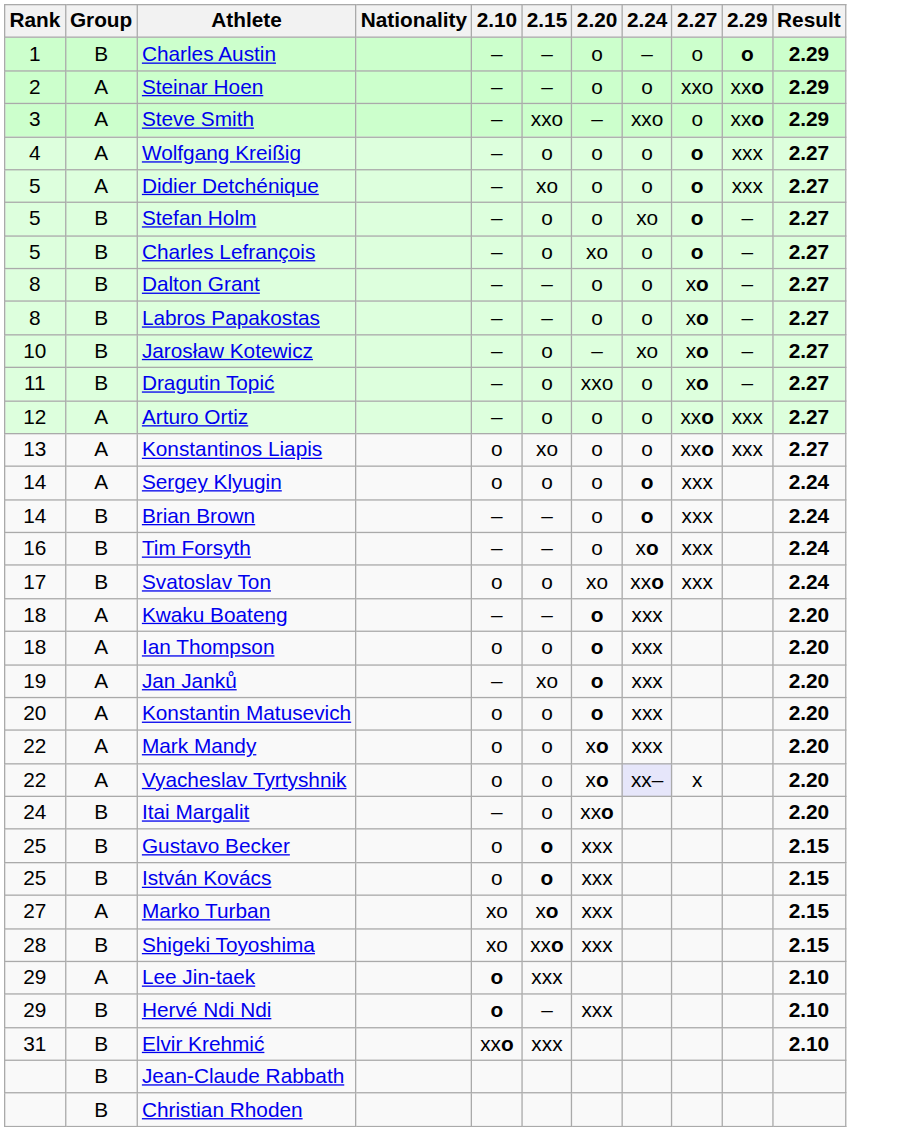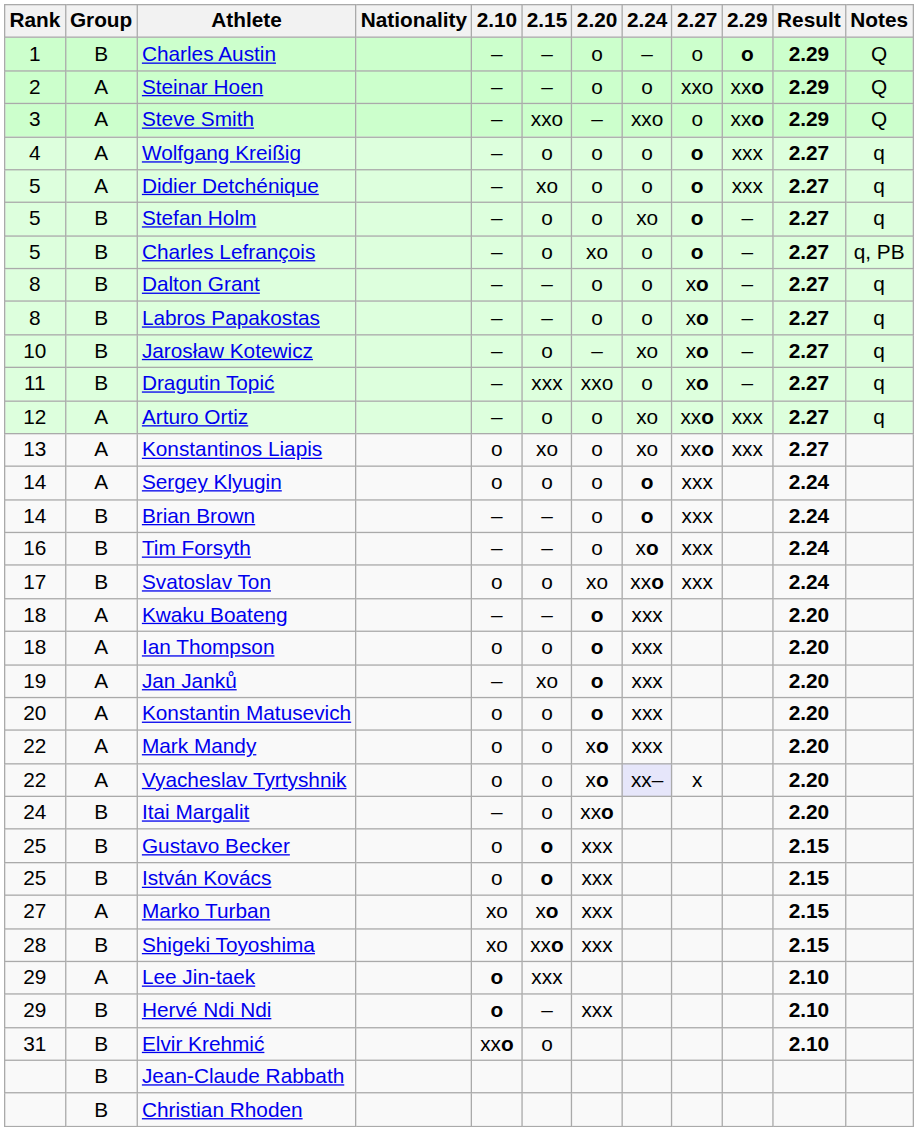 <table class="wikitable sortable" style="text-align:center">
 <tr>
 <th>Rank</th>
 <th>Group</th>
 <th>Athlete</th>
 <th>Nationality</th>
 <th>2.10</th>
 <th>2.15</th>
 <th>2.20</th>
 <th>2.24</th>
 <th>2.27</th>
 <th>2.29</th>
 <th>Result</th>
+<th>Notes</th>
 </tr>
 <tr bgcolor=ccffcc>
 <td>1</td>
 <td>B</td>
 <td align=left><a href='#'>Charles Austin</a></td>
 <td align=left></td>
 <td>–</td>
 <td>–</td>
 <td>o</td>
 <td>–</td>
 <td>o</td>
 <td><strong>o</strong></td>
 <td><strong>2.29</strong></td>
+<td>Q</td>
 </tr>
 <tr bgcolor=ccffcc>
 <td>2</td>
 <td>A</td>
 <td align=left><a href='#'>Steinar Hoen</a></td>
 <td align=left></td>
 <td>–</td>
 <td>–</td>
 <td>o</td>
 <td>o</td>
 <td>xxo</td>
 <td>xx<strong>o</strong></td>
 <td><strong>2.29</strong></td>
+<td>Q</td>
 </tr>
 <tr bgcolor=ccffcc>
 <td>3</td>
 <td>A</td>
 <td align=left><a href='#'>Steve Smith</a></td>
 <td align=left></td>
 <td>–</td>
 <td>xxo</td>
 <td>–</td>
 <td>xxo</td>
 <td>o</td>
 <td>xx<strong>o</strong></td>
 <td><strong>2.29</strong></td>
+<td>Q</td>
 </tr>
 <tr bgcolor=ddffdd>
 <td>4</td>
 <td>A</td>
 <td align=left><a href='#'>Wolfgang Kreißig</a></td>
 <td align=left></td>
 <td>–</td>
 <td>o</td>
 <td>o</td>
 <td>o</td>
 <td><strong>o</strong></td>
 <td>xxx</td>
 <td><strong>2.27</strong></td>
+<td>q</td>
 </tr>
 <tr bgcolor=ddffdd>
 <td>5</td>
 <td>A</td>
 <td align=left><a href='#'>Didier Detchénique</a></td>
 <td align=left></td>
 <td>–</td>
 <td>xo</td>
 <td>o</td>
 <td>o</td>
 <td><strong>o</strong></td>
 <td>xxx</td>
 <td><strong>2.27</strong></td>
+<td>q</td>
 </tr>
 <tr bgcolor=ddffdd>
 <td>5</td>
 <td>B</td>
 <td align=left><a href='#'>Stefan Holm</a></td>
 <td align=left></td>
 <td>–</td>
 <td>o</td>
 <td>o</td>
 <td>xo</td>
 <td><strong>o</strong></td>
 <td>–</td>
 <td><strong>2.27</strong></td>
+<td>q</td>
 </tr>
 <tr bgcolor=ddffdd>
 <td>5</td>
 <td>B</td>
 <td align=left><a href='#'>Charles Lefrançois</a></td>
 <td align=left></td>
 <td>–</td>
 <td>o</td>
 <td>xo</td>
 <td>o</td>
 <td><strong>o</strong></td>
 <td>–</td>
 <td><strong>2.27</strong></td>
+<td>q, PB</td>
 </tr>
 <tr bgcolor=ddffdd>
 <td>8</td>
 <td>B</td>
 <td align=left><a href='#'>Dalton Grant</a></td>
 <td align=left></td>
 <td>–</td>
 <td>–</td>
 <td>o</td>
 <td>o</td>
 <td>x<strong>o</strong></td>
 <td>–</td>
 <td><strong>2.27</strong></td>
+<td>q</td>
 </tr>
 <tr bgcolor=ddffdd>
 <td>8</td>
 <td>B</td>
 <td align=left><a href='#'>Labros Papakostas</a></td>
 <td align=left></td>
 <td>–</td>
 <td>–</td>
 <td>o</td>
 <td>o</td>
 <td>x<strong>o</strong></td>
 <td>–</td>
 <td><strong>2.27</strong></td>
+<td>q</td>
 </tr>
 <tr bgcolor=ddffdd>
 <td>10</td>
 <td>B</td>
 <td align=left><a href='#'>Jarosław Kotewicz</a></td>
 <td align=left></td>
 <td>–</td>
 <td>o</td>
 <td>–</td>
 <td>xo</td>
 <td>x<strong>o</strong></td>
 <td>–</td>
 <td><strong>2.27</strong></td>
+<td>q</td>
 </tr>
 <tr bgcolor=ddffdd>
 <td>11</td>
 <td>B</td>
 <td align=left><a href='#'>Dragutin Topić</a></td>
 <td align=left></td>
 <td>–</td>
-<td>o</td>
+<td>xxx</td>
 <td>xxo</td>
 <td>o</td>
 <td>x<strong>o</strong></td>
 <td>–</td>
 <td><strong>2.27</strong></td>
+<td>q</td>
 </tr>
 <tr bgcolor=ddffdd>
 <td>12</td>
 <td>A</td>
 <td align=left><a href='#'>Arturo Ortiz</a></td>
 <td align=left></td>
 <td>–</td>
 <td>o</td>
 <td>o</td>
-<td>o</td>
+<td>xo</td>
 <td>xx<strong>o</strong></td>
 <td>xxx</td>
 <td><strong>2.27</strong></td>
+<td>q</td>
 </tr>
 <tr>
 <td>13</td>
 <td>A</td>
 <td align=left><a href='#'>Konstantinos Liapis</a></td>
 <td align=left></td>
 <td>o</td>
 <td>xo</td>
 <td>o</td>
-<td>o</td>
+<td>xo</td>
 <td>xx<strong>o</strong></td>
 <td>xxx</td>
 <td><strong>2.27</strong></td>
+<td></td>
 </tr>
 <tr>
 <td>14</td>
 <td>A</td>
 <td align=left><a href='#'>Sergey Klyugin</a></td>
 <td align=left></td>
 <td>o</td>
 <td>o</td>
 <td>o</td>
 <td><strong>o</strong></td>
 <td>xxx</td>
 <td></td>
 <td><strong>2.24</strong></td>
+<td></td>
 </tr>
 <tr>
 <td>14</td>
 <td>B</td>
 <td align=left><a href='#'>Brian Brown</a></td>
 <td align=left></td>
 <td>–</td>
 <td>–</td>
 <td>o</td>
 <td><strong>o</strong></td>
 <td>xxx</td>
 <td></td>
 <td><strong>2.24</strong></td>
+<td></td>
 </tr>
 <tr>
 <td>16</td>
 <td>B</td>
 <td align=left><a href='#'>Tim Forsyth</a></td>
 <td align=left></td>
 <td>–</td>
 <td>–</td>
 <td>o</td>
 <td>x<strong>o</strong></td>
 <td>xxx</td>
 <td></td>
 <td><strong>2.24</strong></td>
+<td></td>
 </tr>
 <tr>
 <td>17</td>
 <td>B</td>
 <td align=left><a href='#'>Svatoslav Ton</a></td>
 <td align=left></td>
 <td>o</td>
 <td>o</td>
 <td>xo</td>
 <td>xx<strong>o</strong></td>
 <td>xxx</td>
 <td></td>
 <td><strong>2.24</strong></td>
+<td></td>
 </tr>
 <tr>
 <td>18</td>
 <td>A</td>
 <td align=left><a href='#'>Kwaku Boateng</a></td>
 <td align=left></td>
 <td>–</td>
 <td>–</td>
 <td><strong>o</strong></td>
 <td>xxx</td>
 <td></td>
 <td></td>
 <td><strong>2.20</strong></td>
+<td></td>
 </tr>
 <tr>
 <td>18</td>
 <td>A</td>
 <td align=left><a href='#'>Ian Thompson</a></td>
 <td align=left></td>
 <td>o</td>
 <td>o</td>
 <td><strong>o</strong></td>
 <td>xxx</td>
 <td></td>
 <td></td>
 <td><strong>2.20</strong></td>
+<td></td>
 </tr>
 <tr>
 <td>19</td>
 <td>A</td>
 <td align=left><a href='#'>Jan Janků</a></td>
 <td align=left></td>
 <td>–</td>
 <td>xo</td>
 <td><strong>o</strong></td>
 <td>xxx</td>
 <td></td>
 <td></td>
 <td><strong>2.20</strong></td>
+<td></td>
 </tr>
 <tr>
 <td>20</td>
 <td>A</td>
 <td align=left><a href='#'>Konstantin Matusevich</a></td>
 <td align=left></td>
 <td>o</td>
 <td>o</td>
 <td><strong>o</strong></td>
 <td>xxx</td>
 <td></td>
 <td></td>
 <td><strong>2.20</strong></td>
+<td></td>
 </tr>
 <tr>
 <td>22</td>
 <td>A</td>
 <td align=left><a href='#'>Mark Mandy</a></td>
 <td align=left></td>
 <td>o</td>
 <td>o</td>
 <td>x<strong>o</strong></td>
 <td>xxx</td>
 <td></td>
 <td></td>
 <td><strong>2.20</strong></td>
+<td></td>
 </tr>
 <tr>
 <td>22</td>
 <td>A</td>
 <td align=left><a href='#'>Vyacheslav Tyrtyshnik</a></td>
 <td align=left></td>
 <td>o</td>
 <td>o</td>
 <td>x<strong>o</strong></td>
 <td style="background: lavender;">xx–</td>
 <td>x</td>
 <td></td>
 <td><strong>2.20</strong></td>
+<td></td>
 </tr>
 <tr>
 <td>24</td>
 <td>B</td>
 <td align=left><a href='#'>Itai Margalit</a></td>
 <td align=left></td>
 <td>–</td>
 <td>o</td>
 <td>xx<strong>o</strong></td>
 <td></td>
 <td></td>
 <td></td>
 <td><strong>2.20</strong></td>
+<td></td>
 </tr>
 <tr>
 <td>25</td>
 <td>B</td>
 <td align=left><a href='#'>Gustavo Becker</a></td>
 <td align=left></td>
 <td>o</td>
 <td><strong>o</strong></td>
 <td>xxx</td>
 <td></td>
 <td></td>
 <td></td>
 <td><strong>2.15</strong></td>
+<td></td>
 </tr>
 <tr>
 <td>25</td>
 <td>B</td>
 <td align=left><a href='#'>István Kovács</a></td>
 <td align=left></td>
 <td>o</td>
 <td><strong>o</strong></td>
 <td>xxx</td>
 <td></td>
 <td></td>
 <td></td>
 <td><strong>2.15</strong></td>
+<td></td>
 </tr>
 <tr>
 <td>27</td>
 <td>A</td>
 <td align=left><a href='#'>Marko Turban</a></td>
 <td align=left></td>
 <td>xo</td>
 <td>x<strong>o</strong></td>
 <td>xxx</td>
 <td></td>
 <td></td>
 <td></td>
 <td><strong>2.15</strong></td>
+<td></td>
 </tr>
 <tr>
 <td>28</td>
 <td>B</td>
 <td align=left><a href='#'>Shigeki Toyoshima</a></td>
 <td align=left></td>
 <td>xo</td>
 <td>xx<strong>o</strong></td>
 <td>xxx</td>
 <td></td>
 <td></td>
 <td></td>
 <td><strong>2.15</strong></td>
+<td></td>
 </tr>
 <tr>
 <td>29</td>
 <td>A</td>
 <td align=left><a href='#'>Lee Jin-taek</a></td>
 <td align=left></td>
 <td><strong>o</strong></td>
 <td>xxx</td>
 <td></td>
 <td></td>
 <td></td>
 <td></td>
 <td><strong>2.10</strong></td>
+<td></td>
 </tr>
 <tr>
 <td>29</td>
 <td>B</td>
 <td align=left><a href='#'>Hervé Ndi Ndi</a></td>
 <td align=left></td>
 <td><strong>o</strong></td>
 <td>–</td>
 <td>xxx</td>
 <td></td>
 <td></td>
 <td></td>
 <td><strong>2.10</strong></td>
+<td></td>
 </tr>
 <tr>
 <td>31</td>
 <td>B</td>
 <td align=left><a href='#'>Elvir Krehmić</a></td>
 <td align=left></td>
 <td>xx<strong>o</strong></td>
-<td>xxx</td>
+<td>o</td>
 <td></td>
 <td></td>
 <td></td>
 <td></td>
 <td><strong>2.10</strong></td>
+<td></td>
 </tr>
 <tr>
 <td></td>
 <td>B</td>
 <td align=left><a href='#'>Jean-Claude Rabbath</a></td>
 <td align=left></td>
 <td></td>
 <td></td>
 <td></td>
 <td></td>
 <td></td>
 <td></td>
 <td><strong></strong></td>
+<td></td>
 </tr>
 <tr>
 <td></td>
 <td>B</td>
 <td align=left><a href='#'>Christian Rhoden</a></td>
 <td align=left></td>
 <td></td>
 <td></td>
 <td></td>
 <td></td>
 <td></td>
 <td></td>
 <td><strong></strong></td>
+<td></td>
 </tr>
 </table>
